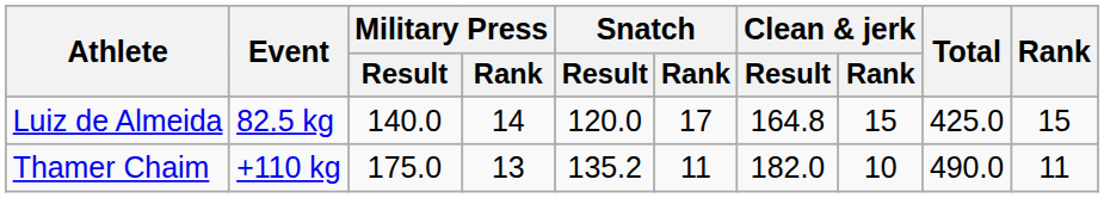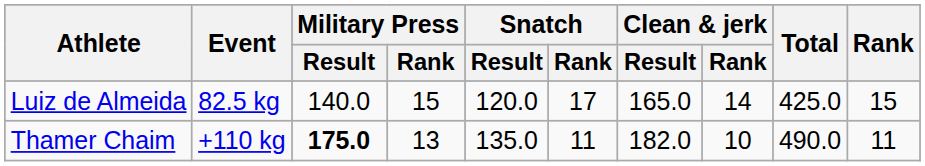 <table class="wikitable" style="font-size:90%">
 <tr>
 <th rowspan="2">Athlete</th>
 <th rowspan="2">Event</th>
 <th colspan="2">Military Press</th>
 <th colspan="2">Snatch</th>
 <th colspan="2">Clean & jerk</th>
 <th rowspan="2">Total</th>
 <th rowspan="2">Rank</th>
 </tr>
 <tr style="font-size:95%">
 <th>Result</th>
 <th>Rank</th>
 <th>Result</th>
 <th>Rank</th>
 <th>Result</th>
 <th>Rank</th>
 </tr>
 <tr align=center>
 <td align=left><a href='#'>Luiz de Almeida</a></td>
 <td align=left><a href='#'>82.5 kg</a></td>
 <td>140.0</td>
-<td>14</td>
+<td>15</td>
 <td>120.0</td>
 <td>17</td>
-<td>164.8</td>
-<td>15</td>
+<td>165.0</td>
+<td>14</td>
 <td>425.0</td>
 <td>15</td>
 </tr>
 <tr align=center>
 <td align=left><a href='#'>Thamer Chaim</a></td>
 <td align=left><a href='#'>+110 kg</a></td>
-<td>175.0</td>
+<td><strong>175.0</strong></td>
 <td>13</td>
-<td>135.2</td>
+<td>135.0</td>
 <td>11</td>
 <td>182.0</td>
 <td>10</td>
 <td>490.0</td>
 <td>11</td>
 </tr>
 </table>
